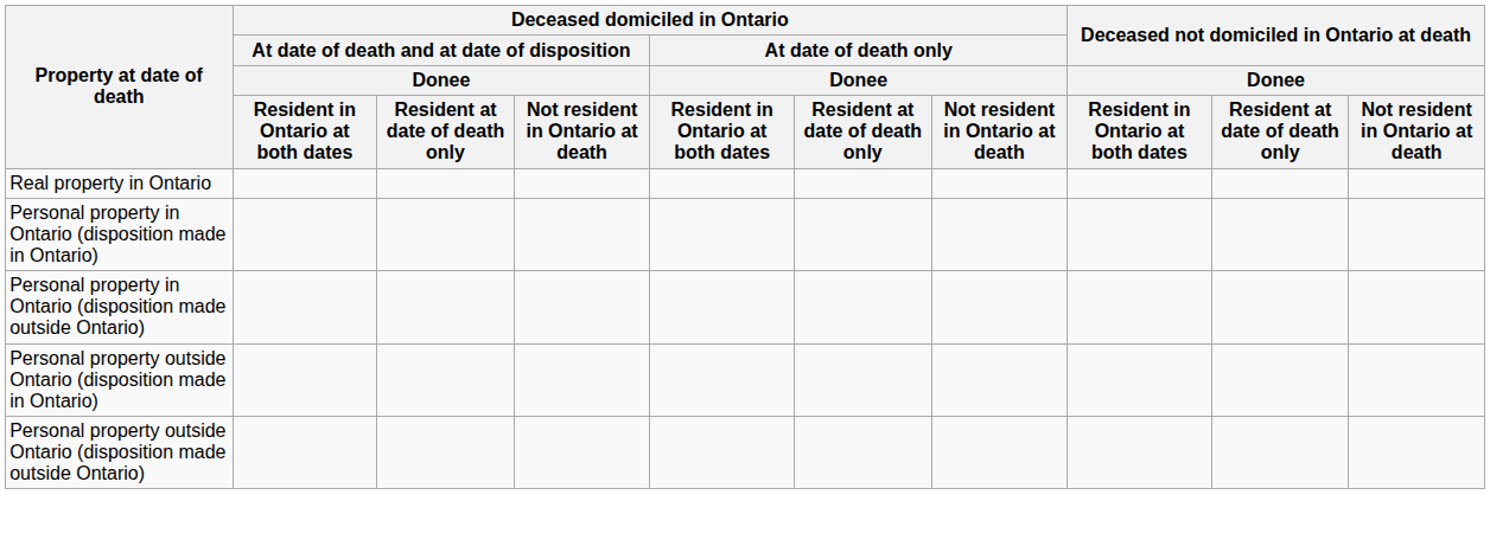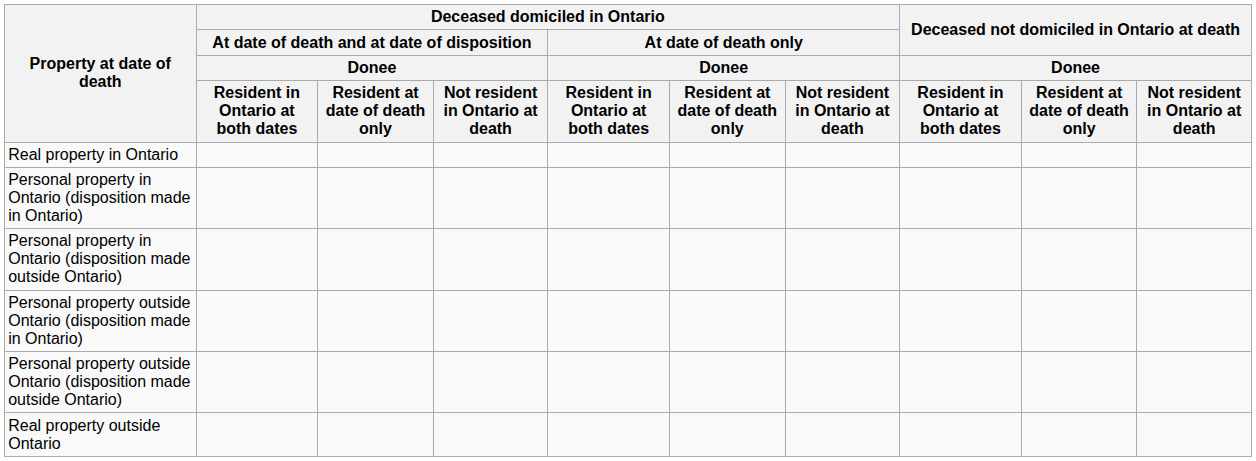 <table class="wikitable">
 <tr>
 <th rowspan="4">Property at date of death</th>
 <th colspan="6">Deceased domiciled in Ontario</th>
 <th rowspan="2" colspan="3">Deceased not domiciled in Ontario at death</th>
 </tr>
 <tr>
 <th colspan="3">At date of death and at date of disposition</th>
 <th colspan="3">At date of death only</th>
 </tr>
 <tr>
 <th colspan="3">Donee</th>
 <th colspan="3">Donee</th>
 <th colspan="3">Donee</th>
 </tr>
 <tr>
 <th>Resident in Ontario at both dates</th>
 <th>Resident at date of death only</th>
 <th>Not resident in Ontario at death</th>
 <th>Resident in Ontario at both dates</th>
 <th>Resident at date of death only</th>
 <th>Not resident in Ontario at death</th>
 <th>Resident in Ontario at both dates</th>
 <th>Resident at date of death only</th>
 <th>Not resident in Ontario at death</th>
 </tr>
 <tr style="text-align:center;">
 <td style="text-align:left;">Real property in Ontario</td>
 <td></td>
 <td></td>
 <td></td>
 <td></td>
 <td></td>
 <td></td>
 <td></td>
 <td></td>
 <td></td>
 </tr>
 <tr style="text-align:center;">
 <td style="text-align:left;">Personal property in Ontario (disposition made in Ontario)</td>
 <td></td>
 <td></td>
 <td></td>
 <td></td>
 <td></td>
 <td></td>
 <td></td>
 <td></td>
 <td></td>
 </tr>
 <tr style="text-align:center;">
 <td style="text-align:left;">Personal property in Ontario (disposition made outside Ontario)</td>
 <td></td>
 <td></td>
 <td></td>
 <td></td>
 <td></td>
 <td></td>
 <td></td>
 <td></td>
 <td></td>
 </tr>
 <tr style="text-align:center;">
 <td style="text-align:left;">Personal property outside Ontario (disposition made in Ontario)</td>
 <td></td>
 <td></td>
 <td></td>
 <td></td>
 <td></td>
 <td></td>
 <td></td>
 <td></td>
 <td></td>
 </tr>
 <tr style="text-align:center;">
 <td style="text-align:left;">Personal property outside Ontario (disposition made outside Ontario)</td>
 <td></td>
 <td></td>
 <td></td>
 <td></td>
 <td></td>
 <td></td>
 <td></td>
 <td></td>
 <td></td>
 </tr>
+<tr style="text-align:center;">
+<td style="text-align:left;">Real property outside Ontario</td>
+<td></td>
+<td></td>
+<td></td>
+<td></td>
+<td></td>
+<td></td>
+<td></td>
+<td></td>
+<td></td>
+</tr>
 </table>
